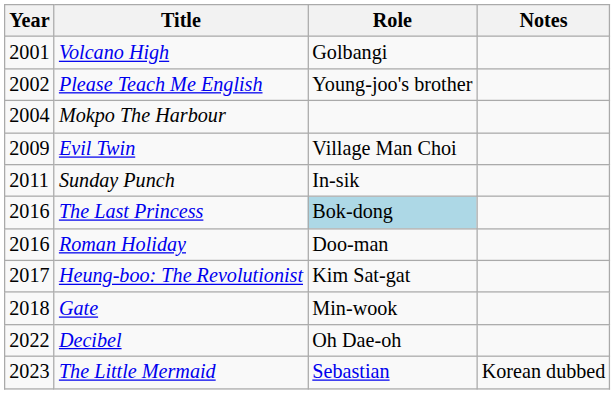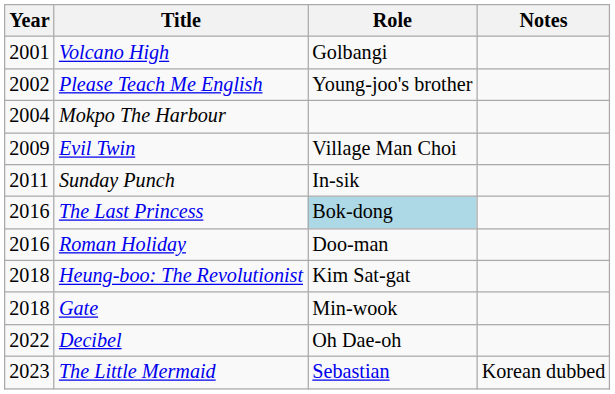 <table class="wikitable sortable">
 <tr>
 <th>Year</th>
 <th>Title</th>
 <th>Role</th>
 <th>Notes</th>
 </tr>
 <tr>
 <td>2001</td>
 <td><em><a href='#'>Volcano High</a></em></td>
 <td>Golbangi</td>
 <td></td>
 </tr>
 <tr>
 <td>2002</td>
 <td><em><a href='#'>Please Teach Me English</a></em></td>
 <td>Young-joo's brother</td>
 <td></td>
 </tr>
 <tr>
 <td>2004</td>
 <td><em>Mokpo The Harbour</em></td>
 <td></td>
 <td></td>
 </tr>
 <tr>
 <td>2009</td>
 <td><em><a href='#'>Evil Twin</a></em></td>
 <td>Village Man Choi</td>
 <td></td>
 </tr>
 <tr>
 <td>2011</td>
 <td><em>Sunday Punch</em></td>
 <td>In-sik</td>
 <td></td>
 </tr>
 <tr>
 <td>2016</td>
 <td><em><a href='#'>The Last Princess</a></em></td>
 <td style="background: lightblue;">Bok-dong</td>
 <td></td>
 </tr>
 <tr>
 <td>2016</td>
 <td><em><a href='#'>Roman Holiday</a></em></td>
 <td>Doo-man</td>
 <td></td>
 </tr>
 <tr>
-<td>2017</td>
+<td>2018</td>
 <td><em><a href='#'>Heung-boo: The Revolutionist</a></em></td>
 <td>Kim Sat-gat</td>
 <td></td>
 </tr>
 <tr>
 <td>2018</td>
 <td><em><a href='#'>Gate</a></em></td>
 <td>Min-wook</td>
 <td></td>
 </tr>
 <tr>
 <td>2022</td>
 <td><em><a href='#'>Decibel</a></em></td>
 <td>Oh Dae-oh</td>
 <td></td>
 </tr>
 <tr>
 <td>2023</td>
 <td><em><a href='#'>The Little Mermaid</a></em></td>
 <td><a href='#'>Sebastian</a></td>
 <td>Korean dubbed</td>
 </tr>
 </table>
